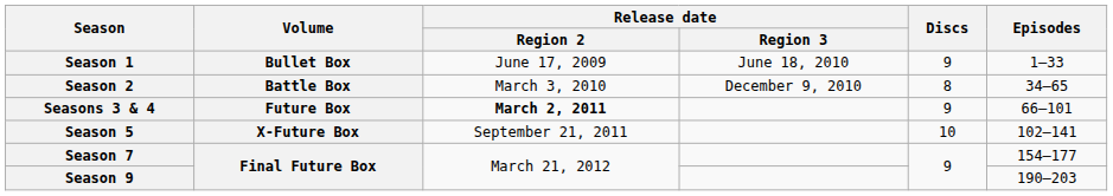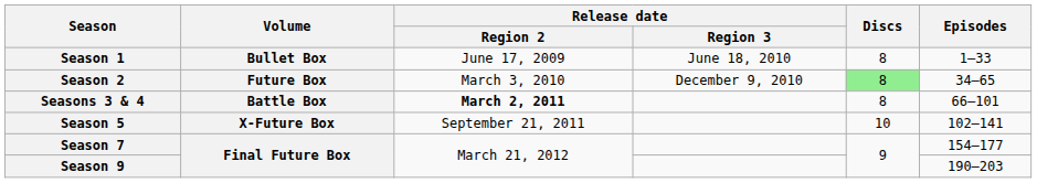 <table class="wikitable" style="width: 80%; text-align: center;">
 <tr>
 <th rowspan=2>Season</th>
 <th rowspan=2>Volume</th>
 <th colspan=2>Release date</th>
 <th rowspan=2>Discs</th>
 <th rowspan=2>Episodes</th>
 </tr>
 <tr>
 <th>Region 2</th>
 <th>Region 3</th>
 </tr>
 <tr>
 <th>Season 1</th>
 <th>Bullet Box</th>
 <td>June 17, 2009</td>
 <td>June 18, 2010</td>
-<td>9</td>
+<td>8</td>
 <td>1–33</td>
 </tr>
 <tr>
 <th>Season 2</th>
-<th>Battle Box</th>
+<th>Future Box</th>
 <td>March 3, 2010</td>
 <td>December 9, 2010</td>
-<td>8</td>
+<td style="background: lightgreen;">8</td>
 <td>34–65</td>
 </tr>
 <tr>
 <th>Seasons 3 & 4</th>
-<th>Future Box</th>
+<th>Battle Box</th>
 <td><strong>March 2, 2011</strong></td>
 <td></td>
-<td>9</td>
+<td>8</td>
 <td>66–101</td>
 </tr>
 <tr>
 <th>Season 5</th>
 <th>X-Future Box</th>
 <td>September 21, 2011</td>
 <td></td>
 <td>10</td>
 <td>102–141</td>
 </tr>
 <tr>
 <th>Season 7</th>
 <th rowspan=2>Final Future Box</th>
 <td rowspan=2>March 21, 2012</td>
 <td></td>
 <td rowspan=2>9</td>
 <td>154–177</td>
 </tr>
 <tr>
 <th>Season 9</th>
 <td></td>
 <td>190–203</td>
 </tr>
 </table>
